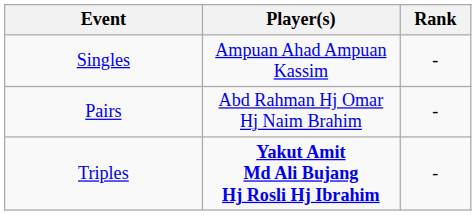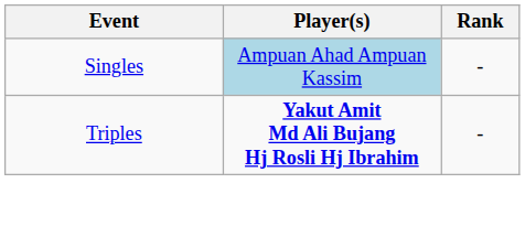 <table class="wikitable" style="font-size:90%">
 <tr>
 <th width=150>Event</th>
 <th width=150>Player(s)</th>
 <th width=50>Rank</th>
 </tr>
 <tr>
 <td style="text-align:center;"><a href='#'>Singles</a></td>
-<td style="text-align:center;"><a href='#'>Ampuan Ahad Ampuan Kassim</a></td>
-<td style="text-align:center;">-</td>
-</tr>
-<tr>
-<td style="text-align:center;"><a href='#'>Pairs</a></td>
-<td style="text-align:center;"><a href='#'>Abd Rahman Hj Omar</a> <br> <a href='#'>Hj Naim Brahim</a></td>
+<td style="background: lightblue; text-align:center;"><a href='#'>Ampuan Ahad Ampuan Kassim</a></td>
 <td style="text-align:center;">-</td>
 </tr>
 <tr>
 <td style="text-align:center;"><a href='#'>Triples</a></td>
 <td style="text-align:center;"><strong><a href='#'>Yakut Amit</a> <br> <a href='#'>Md Ali Bujang</a> <br> <a href='#'>Hj Rosli Hj Ibrahim</a></strong></td>
 <td style="text-align:center;">-</td>
 </tr>
 </table>
